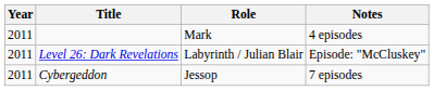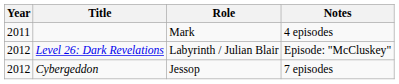 <table class="wikitable sortable">
 <tr>
 <th>Year</th>
 <th>Title</th>
 <th>Role</th>
 <th class="unsortable">Notes</th>
 </tr>
 <tr>
 <td>2011</td>
 <td><em></em></td>
 <td>Mark</td>
 <td>4 episodes</td>
 </tr>
 <tr>
-<td>2011</td>
+<td>2012</td>
 <td><em><a href='#'>Level 26: Dark Revelations</a></em></td>
 <td>Labyrinth / Julian Blair</td>
 <td>Episode: "McCluskey"</td>
 </tr>
 <tr>
-<td>2011</td>
+<td>2012</td>
 <td><em>Cybergeddon</em></td>
 <td>Jessop</td>
 <td>7 episodes</td>
 </tr>
 </table>
